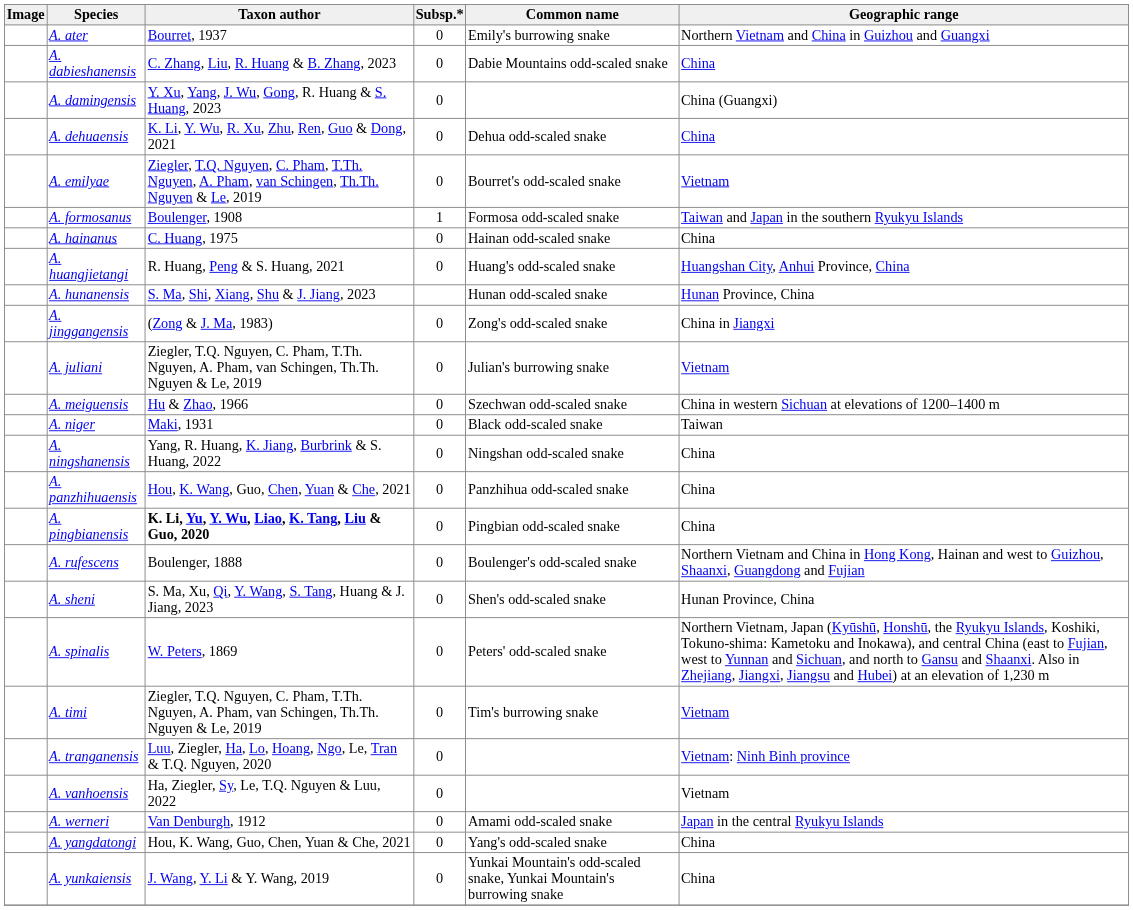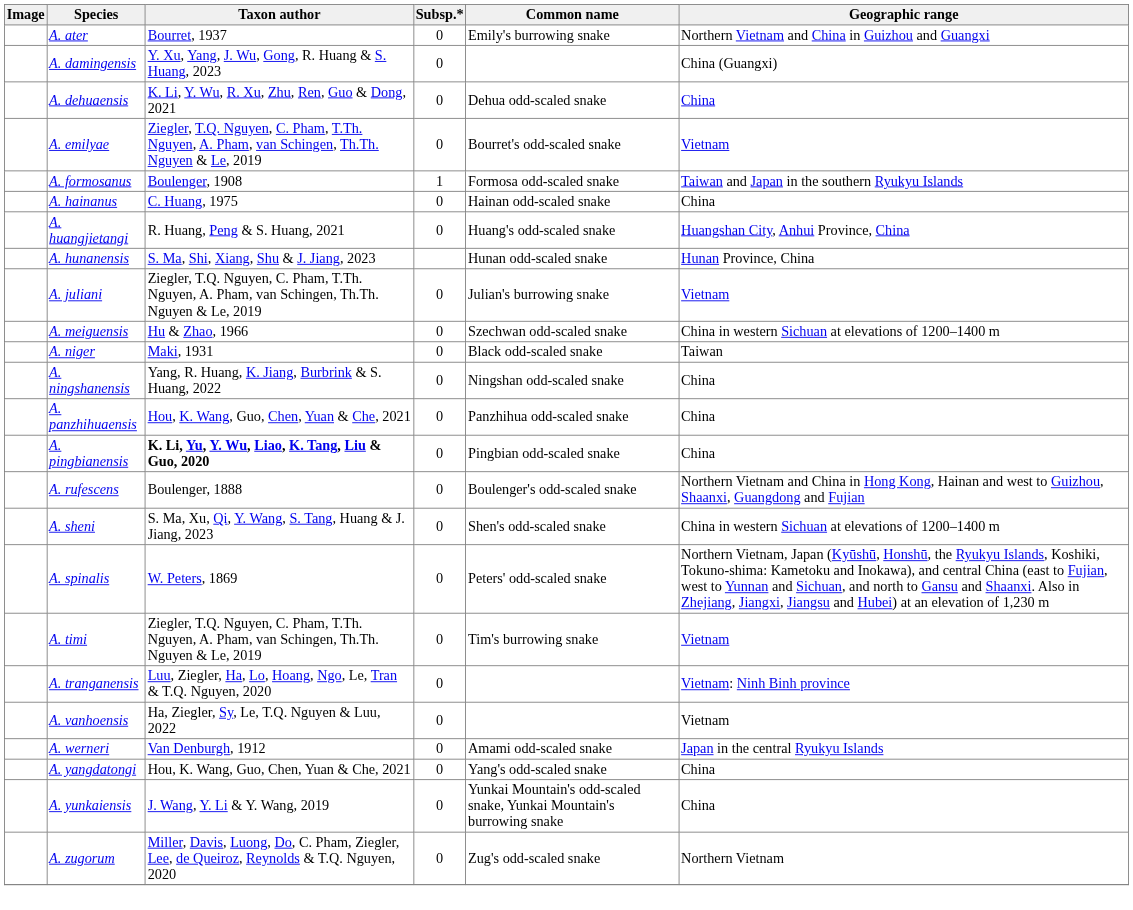 <table cellspacing=0 cellpadding=2 border=1 style="border-collapse: collapse;">
 <tr>
 <th bgcolor="#f0f0f0">Image</th>
 <th bgcolor="#f0f0f0">Species</th>
 <th bgcolor="#f0f0f0">Taxon author</th>
 <th bgcolor="#f0f0f0">Subsp.*</th>
 <th bgcolor="#f0f0f0">Common name</th>
 <th bgcolor="#f0f0f0">Geographic range</th>
 </tr>
 <tr>
 <td></td>
 <td><em><a href='#'>A. ater</a></em></td>
 <td><a href='#'>Bourret</a>, 1937</td>
 <td align="center">0</td>
 <td>Emily's burrowing snake</td>
 <td style="width:40%">Northern <a href='#'>Vietnam</a> and <a href='#'>China</a> in <a href='#'>Guizhou</a> and <a href='#'>Guangxi</a></td>
-</tr>
-<tr>
-<td></td>
-<td><em><a href='#'>A. dabieshanensis</a></em></td>
-<td><a href='#'>C. Zhang</a>, <a href='#'>Liu</a>, <a href='#'>R. Huang</a> & <a href='#'>B. Zhang</a>, 2023</td>
-<td align="center">0</td>
-<td>Dabie Mountains odd-scaled snake</td>
-<td style="width:40%"><a href='#'>China</a></td>
 </tr>
 <tr>
 <td></td>
 <td><em><a href='#'>A. damingensis</a></em></td>
 <td><a href='#'>Y. Xu</a>, <a href='#'>Yang</a>, <a href='#'>J. Wu</a>, <a href='#'>Gong</a>, R. Huang & <a href='#'>S. Huang</a>, 2023</td>
 <td align="center">0</td>
 <td></td>
 <td>China (Guangxi)</td>
 </tr>
 <tr>
 <td></td>
 <td><em><a href='#'>A. dehuaensis</a></em></td>
 <td><a href='#'>K. Li</a>, <a href='#'>Y. Wu</a>, <a href='#'>R. Xu</a>, <a href='#'>Zhu</a>, <a href='#'>Ren</a>, <a href='#'>Guo</a> & <a href='#'>Dong</a>, 2021</td>
 <td align="center">0</td>
 <td>Dehua odd-scaled snake</td>
 <td style="width:40%"><a href='#'>China</a></td>
 </tr>
 <tr>
 <td></td>
 <td><em><a href='#'>A. emilyae</a></em></td>
 <td><a href='#'>Ziegler</a>, <a href='#'>T.Q. Nguyen</a>, <a href='#'>C. Pham</a>, <a href='#'>T.Th. Nguyen</a>, <a href='#'>A. Pham</a>, <a href='#'>van Schingen</a>, <a href='#'>Th.Th. Nguyen</a> & <a href='#'>Le</a>, 2019</td>
 <td align="center">0</td>
 <td>Bourret's odd-scaled snake</td>
 <td style="width:40%"><a href='#'>Vietnam</a></td>
 </tr>
 <tr>
 <td></td>
 <td><em><a href='#'>A. formosanus</a></em></td>
 <td><a href='#'>Boulenger</a>, 1908</td>
 <td align="center">1</td>
 <td>Formosa odd-scaled snake</td>
 <td><a href='#'>Taiwan</a> and <a href='#'>Japan</a> in the southern <a href='#'>Ryukyu Islands</a></td>
 </tr>
 <tr>
 <td></td>
 <td><em><a href='#'>A. hainanus</a></em></td>
 <td><a href='#'>C. Huang</a>, 1975</td>
 <td align="center">0</td>
 <td>Hainan odd-scaled snake</td>
 <td>China</td>
 </tr>
 <tr>
 <td></td>
 <td><em><a href='#'>A. huangjietangi</a></em></td>
 <td>R. Huang, <a href='#'>Peng</a> & S. Huang, 2021</td>
 <td align="center">0</td>
 <td>Huang's odd-scaled snake</td>
 <td><a href='#'>Huangshan City</a>, <a href='#'>Anhui</a> Province, <a href='#'>China</a></td>
 </tr>
 <tr>
 <td></td>
 <td><em><a href='#'>A. hunanensis</a></em></td>
 <td><a href='#'>S. Ma</a>, <a href='#'>Shi</a>, <a href='#'>Xiang</a>, <a href='#'>Shu</a> & <a href='#'>J. Jiang</a>, 2023</td>
 <td></td>
 <td>Hunan odd-scaled snake</td>
 <td><a href='#'>Hunan</a> Province, China</td>
-</tr>
-<tr>
-<td></td>
-<td><em><a href='#'>A. jinggangensis</a></em></td>
-<td>(<a href='#'>Zong</a> & <a href='#'>J. Ma</a>, 1983)</td>
-<td align="center">0</td>
-<td>Zong's odd-scaled snake</td>
-<td>China in <a href='#'>Jiangxi</a></td>
 </tr>
 <tr>
 <td></td>
 <td><em><a href='#'>A. juliani</a></em></td>
 <td>Ziegler, T.Q. Nguyen, C. Pham, T.Th. Nguyen, A. Pham, van Schingen, Th.Th. Nguyen & Le, 2019</td>
 <td align="center">0</td>
 <td>Julian's burrowing snake</td>
 <td style="width:40%"><a href='#'>Vietnam</a></td>
 </tr>
 <tr>
 <td></td>
 <td><em><a href='#'>A. meiguensis</a></em></td>
 <td><a href='#'>Hu</a> & <a href='#'>Zhao</a>, 1966</td>
 <td align="center">0</td>
 <td>Szechwan odd-scaled snake</td>
 <td>China in western <a href='#'>Sichuan</a> at elevations of 1200–1400 m</td>
 </tr>
 <tr>
 <td></td>
 <td><em><a href='#'>A. niger</a></em></td>
 <td><a href='#'>Maki</a>, 1931</td>
 <td align="center">0</td>
 <td>Black odd-scaled snake</td>
 <td>Taiwan</td>
 </tr>
 <tr>
 <td></td>
 <td><em><a href='#'>A. ningshanensis</a></em></td>
 <td>Yang, R. Huang, <a href='#'>K. Jiang</a>, <a href='#'>Burbrink</a> & S. Huang, 2022</td>
 <td align="center">0</td>
 <td>Ningshan odd-scaled snake</td>
 <td>China</td>
 </tr>
 <tr>
 <td></td>
 <td><em><a href='#'>A. panzhihuaensis</a></em></td>
 <td><a href='#'>Hou</a>, <a href='#'>K. Wang</a>, Guo, <a href='#'>Chen</a>, <a href='#'>Yuan</a> & <a href='#'>Che</a>, 2021</td>
 <td align="center">0</td>
 <td>Panzhihua odd-scaled snake</td>
 <td>China</td>
 </tr>
 <tr>
 <td></td>
 <td><em><a href='#'>A. pingbianensis</a></em></td>
 <td><strong>K. Li, <a href='#'>Yu</a>, <a href='#'>Y. Wu</a>, <a href='#'>Liao</a>, <a href='#'>K. Tang</a>, <a href='#'>Liu</a> & Guo, 2020</strong></td>
 <td align="center">0</td>
 <td>Pingbian odd-scaled snake</td>
 <td>China</td>
 </tr>
 <tr>
 <td></td>
 <td><em><a href='#'>A. rufescens</a></em></td>
 <td>Boulenger, 1888</td>
 <td align="center">0</td>
 <td>Boulenger's odd-scaled snake</td>
 <td>Northern Vietnam and China in <a href='#'>Hong Kong</a>, Hainan and west to <a href='#'>Guizhou</a>, <a href='#'>Shaanxi</a>, <a href='#'>Guangdong</a> and <a href='#'>Fujian</a></td>
 </tr>
 <tr>
 <td></td>
 <td><em><a href='#'>A. sheni</a></em></td>
 <td>S. Ma, Xu, <a href='#'>Qi</a>, <a href='#'>Y. Wang</a>, <a href='#'>S. Tang</a>, Huang & J. Jiang, 2023</td>
 <td align="center">0</td>
 <td>Shen's odd-scaled snake</td>
-<td>Hunan Province, China</td>
+<td>China in western <a href='#'>Sichuan</a> at elevations of 1200–1400 m</td>
 </tr>
 <tr>
 <td></td>
 <td><em><a href='#'>A. spinalis</a></em></td>
 <td><a href='#'>W. Peters</a>, 1869</td>
 <td align="center">0</td>
 <td>Peters' odd-scaled snake</td>
 <td>Northern Vietnam, Japan (<a href='#'>Kyūshū</a>, <a href='#'>Honshū</a>, the <a href='#'>Ryukyu Islands</a>, Koshiki, Tokuno-shima: Kametoku and Inokawa), and central China (east to <a href='#'>Fujian</a>, west to <a href='#'>Yunnan</a> and <a href='#'>Sichuan</a>, and north to <a href='#'>Gansu</a> and <a href='#'>Shaanxi</a>. Also in <a href='#'>Zhejiang</a>, <a href='#'>Jiangxi</a>, <a href='#'>Jiangsu</a> and <a href='#'>Hubei</a>) at an elevation of 1,230 m</td>
 </tr>
 <tr>
 <td></td>
 <td><em><a href='#'>A. timi</a></em></td>
 <td>Ziegler, T.Q. Nguyen, C. Pham, T.Th. Nguyen, A. Pham, van Schingen, Th.Th. Nguyen & Le, 2019</td>
 <td align="center">0</td>
 <td>Tim's burrowing snake</td>
 <td style="width:40%"><a href='#'>Vietnam</a></td>
 </tr>
 <tr>
 <td></td>
 <td><em><a href='#'>A. tranganensis</a></em></td>
 <td><a href='#'>Luu</a>, Ziegler, <a href='#'>Ha</a>, <a href='#'>Lo</a>, <a href='#'>Hoang</a>, <a href='#'>Ngo</a>, Le, <a href='#'>Tran</a> & T.Q. Nguyen, 2020</td>
 <td align="center">0</td>
 <td></td>
 <td><a href='#'>Vietnam</a>: <a href='#'>Ninh Binh province</a></td>
 </tr>
 <tr>
 <td></td>
 <td><em><a href='#'>A. vanhoensis</a></em></td>
 <td>Ha, Ziegler, <a href='#'>Sy</a>, Le, T.Q. Nguyen & Luu, 2022</td>
 <td align="center">0</td>
 <td></td>
 <td>Vietnam</td>
 </tr>
 <tr>
 <td></td>
 <td><em><a href='#'>A. werneri</a></em></td>
 <td><a href='#'>Van Denburgh</a>, 1912</td>
 <td align="center">0</td>
 <td>Amami odd-scaled snake</td>
 <td><a href='#'>Japan</a> in the central <a href='#'>Ryukyu Islands</a></td>
 </tr>
 <tr>
 <td></td>
 <td><em><a href='#'>A. yangdatongi</a></em></td>
 <td>Hou, K. Wang, Guo, Chen, Yuan & Che, 2021</td>
 <td align="center">0</td>
 <td>Yang's odd-scaled snake</td>
 <td>China</td>
 </tr>
 <tr>
 <td></td>
 <td><em><a href='#'>A. yunkaiensis</a></em></td>
 <td><a href='#'>J. Wang</a>, <a href='#'>Y. Li</a> & Y. Wang, 2019</td>
 <td align="center">0</td>
 <td>Yunkai Mountain's odd-scaled snake, Yunkai Mountain's burrowing snake</td>
 <td>China</td>
 </tr>
 <tr>
+<td></td>
+<td><em><a href='#'>A. zugorum</a></em></td>
+<td><a href='#'>Miller</a>, <a href='#'>Davis</a>, <a href='#'>Luong</a>, <a href='#'>Do</a>, C. Pham, Ziegler, <a href='#'>Lee</a>, <a href='#'>de Queiroz</a>, <a href='#'>Reynolds</a> & T.Q. Nguyen, 2020</td>
+<td align="center">0</td>
+<td>Zug's odd-scaled snake </td>
+<td>Northern Vietnam</td>
+</tr>
+<tr>
 </tr>
 </table>
